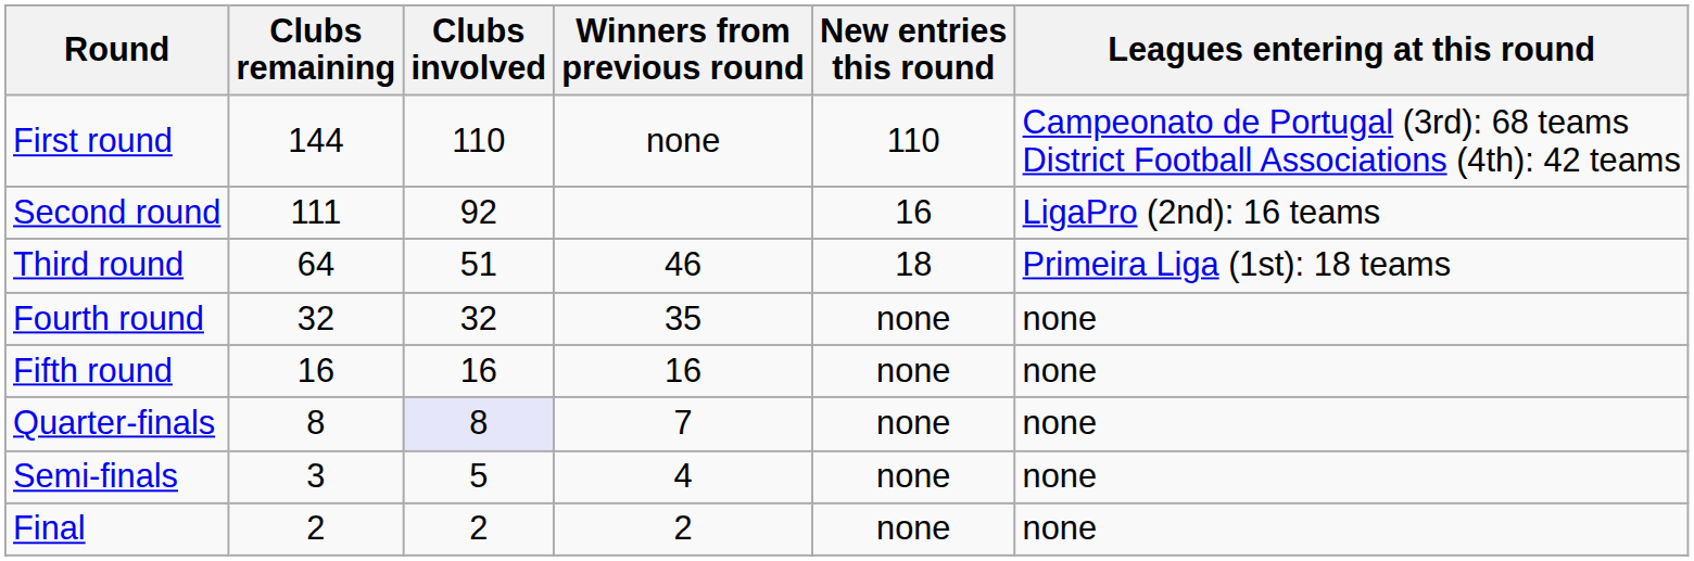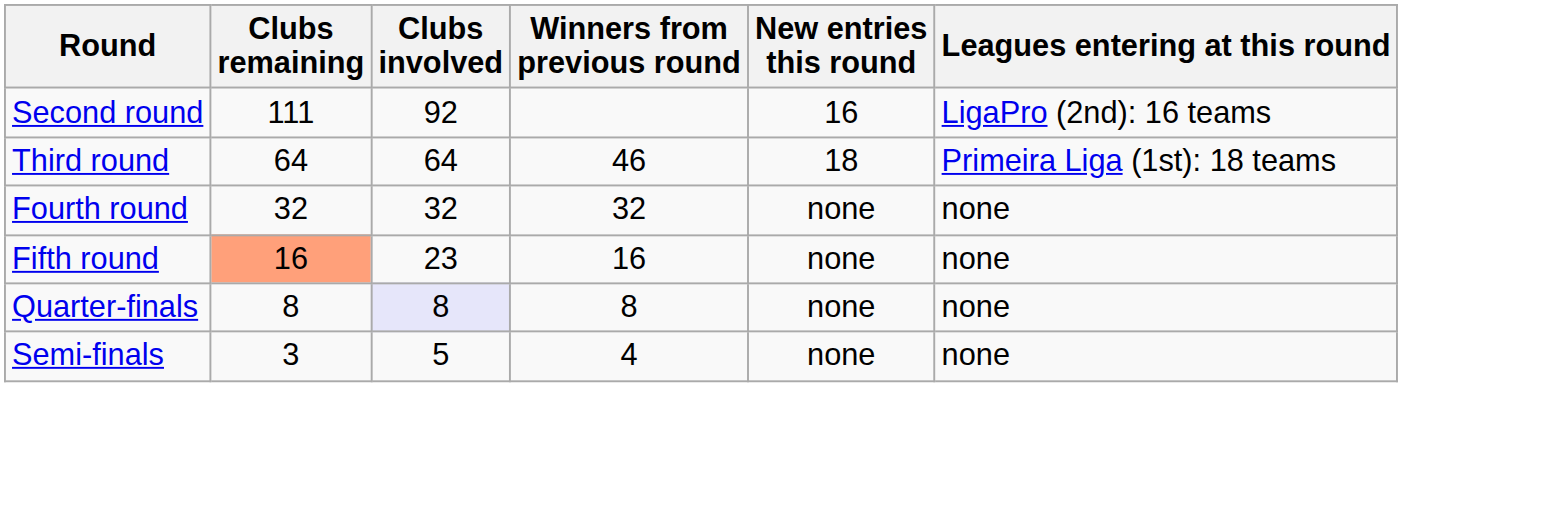 <table class="wikitable">
 <tr>
 <th>Round</th>
 <th>Clubs<br>remaining</th>
 <th>Clubs<br>involved</th>
 <th>Winners from<br>previous round</th>
 <th>New entries<br>this round</th>
 <th>Leagues entering at this round</th>
-</tr>
-<tr>
-<td><a href='#'>First round</a></td>
-<td style="text-align:center;">144</td>
-<td style="text-align:center;">110</td>
-<td style="text-align:center;">none</td>
-<td style="text-align:center;">110</td>
-<td><a href='#'>Campeonato de Portugal</a> (3rd): 68 teams<br><a href='#'>District Football Associations</a> (4th): 42 teams</td>
 </tr>
 <tr>
 <td><a href='#'>Second round</a></td>
 <td style="text-align:center;">111</td>
 <td style="text-align:center;">92</td>
 <td style="text-align:center;"></td>
 <td style="text-align:center;">16</td>
 <td><a href='#'>LigaPro</a> (2nd): 16 teams</td>
 </tr>
 <tr>
 <td><a href='#'>Third round</a></td>
 <td style="text-align:center;">64</td>
-<td style="text-align:center;">51</td>
+<td style="text-align:center;">64</td>
 <td style="text-align:center;">46</td>
 <td style="text-align:center;">18</td>
 <td><a href='#'>Primeira Liga</a> (1st): 18 teams</td>
 </tr>
 <tr>
 <td><a href='#'>Fourth round</a></td>
 <td style="text-align:center;">32</td>
 <td style="text-align:center;">32</td>
-<td style="text-align:center;">35</td>
+<td style="text-align:center;">32</td>
 <td style="text-align:center;">none</td>
 <td>none</td>
 </tr>
 <tr>
 <td><a href='#'>Fifth round</a></td>
-<td style="text-align:center;">16</td>
-<td style="text-align:center;">16</td>
+<td style="background: lightsalmon; text-align:center;">16</td>
+<td style="text-align:center;">23</td>
 <td style="text-align:center;">16</td>
 <td style="text-align:center;">none</td>
 <td>none</td>
 </tr>
 <tr>
 <td><a href='#'>Quarter-finals</a></td>
 <td style="text-align:center;">8</td>
 <td style="background: lavender; text-align:center;">8</td>
-<td style="text-align:center;">7</td>
+<td style="text-align:center;">8</td>
 <td style="text-align:center;">none</td>
 <td>none</td>
 </tr>
 <tr>
 <td><a href='#'>Semi-finals</a></td>
 <td style="text-align:center;">3</td>
 <td style="text-align:center;">5</td>
 <td style="text-align:center;">4</td>
 <td style="text-align:center;">none</td>
 <td>none</td>
 </tr>
-<tr>
-<td><a href='#'>Final</a></td>
-<td style="text-align:center;">2</td>
-<td style="text-align:center;">2</td>
-<td style="text-align:center;">2</td>
-<td style="text-align:center;">none</td>
-<td>none</td>
-</tr>
 </table>
